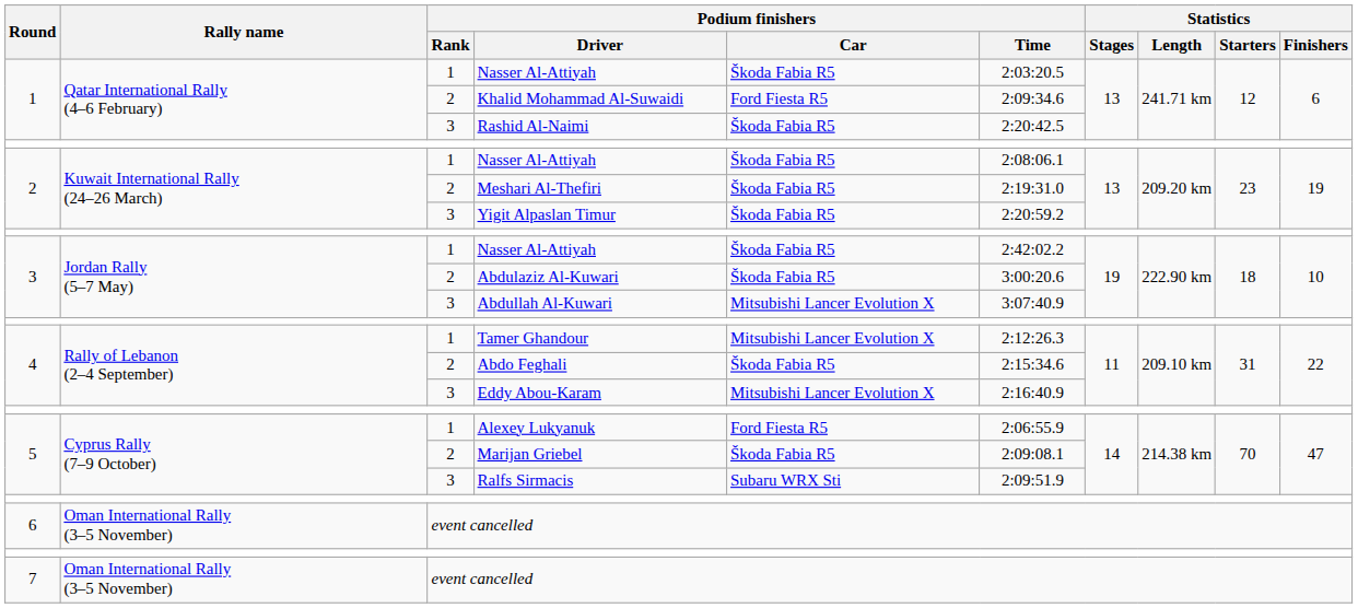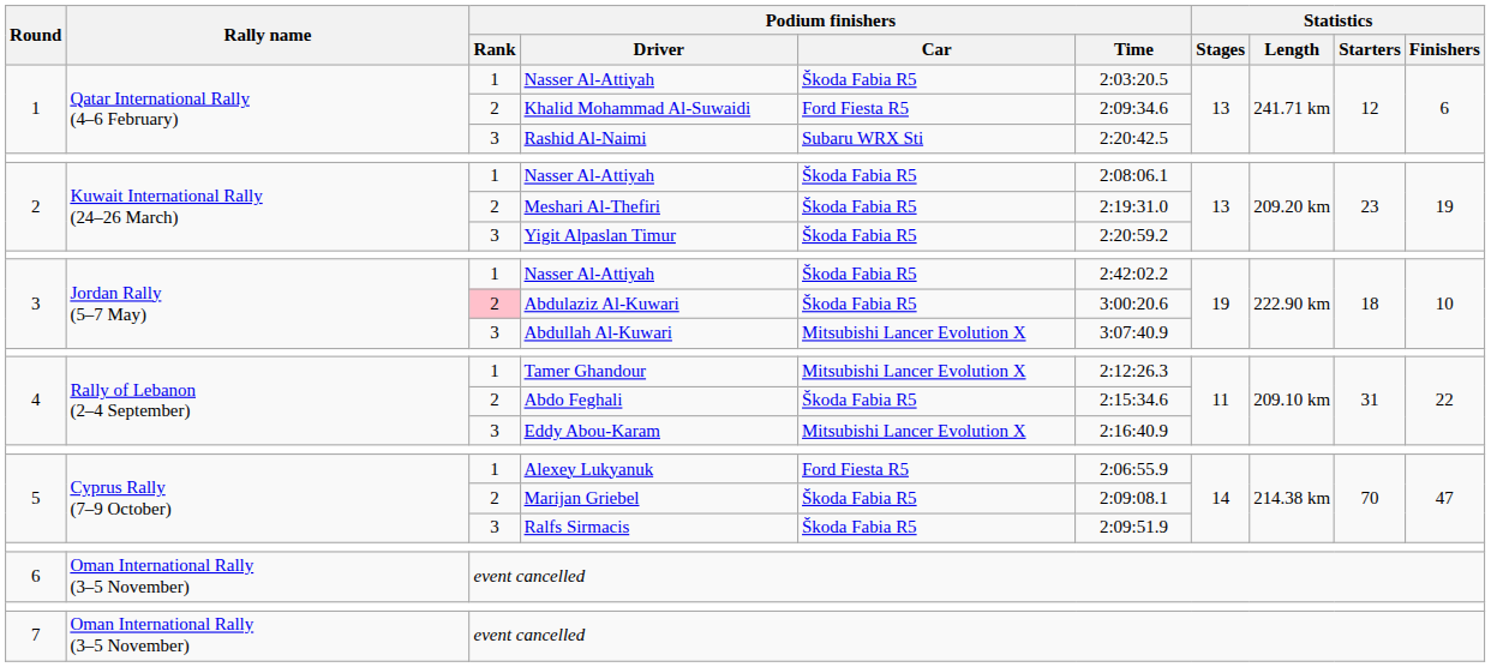 <table class="wikitable" style="font-size:85%;">
 <tr>
 <th rowspan=2>Round</th>
 <th style="width:22em" rowspan=2>Rally name</th>
 <th colspan=4>Podium finishers</th>
 <th colspan=4>Statistics</th>
 </tr>
 <tr>
 <th>Rank</th>
 <th style="width:15em">Driver</th>
 <th style="width:15em">Car</th>
 <th style="width:6em">Time</th>
 <th>Stages</th>
 <th>Length</th>
 <th>Starters</th>
 <th>Finishers</th>
 </tr>
 <tr>
 <td rowspan=3 align=center>1</td>
 <td rowspan=3> <a href='#'>Qatar International Rally</a><br>(4–6 February)</td>
 <td align=center>1</td>
 <td> <a href='#'>Nasser Al-Attiyah</a></td>
 <td><a href='#'>Škoda Fabia R5</a></td>
 <td align=center>2:03:20.5</td>
 <td rowspan=3 align=center>13</td>
 <td rowspan=3 align=center>241.71 km</td>
 <td rowspan=3 align=center>12</td>
 <td rowspan=3 align=center>6</td>
 </tr>
 <tr>
 <td align=center>2</td>
 <td> <a href='#'>Khalid Mohammad Al-Suwaidi</a></td>
 <td><a href='#'>Ford Fiesta R5</a></td>
 <td align=center>2:09:34.6</td>
 </tr>
 <tr>
 <td align=center>3</td>
 <td> <a href='#'>Rashid Al-Naimi</a></td>
-<td><a href='#'>Škoda Fabia R5</a></td>
+<td><a href='#'>Subaru WRX Sti</a></td>
 <td align=center>2:20:42.5</td>
 </tr>
 <tr style="background:white;">
 <td colspan="12"></td>
 </tr>
 <tr>
 <td rowspan=3 align=center>2</td>
 <td rowspan=3> <a href='#'>Kuwait International Rally</a><br>(24–26 March)</td>
 <td align=center>1</td>
 <td> <a href='#'>Nasser Al-Attiyah</a></td>
 <td><a href='#'>Škoda Fabia R5</a></td>
 <td align=center>2:08:06.1</td>
 <td rowspan=3 align=center>13</td>
 <td rowspan=3 align=center>209.20 km</td>
 <td rowspan=3 align=center>23</td>
 <td rowspan=3 align=center>19</td>
 </tr>
 <tr>
 <td align=center>2</td>
 <td> <a href='#'>Meshari Al-Thefiri</a></td>
 <td><a href='#'>Škoda Fabia R5</a></td>
 <td align=center>2:19:31.0</td>
 </tr>
 <tr>
 <td align=center>3</td>
 <td> <a href='#'>Yigit Alpaslan Timur</a></td>
 <td><a href='#'>Škoda Fabia R5</a></td>
 <td align=center>2:20:59.2</td>
 </tr>
 <tr style="background:white;">
 <td colspan="12"></td>
 </tr>
 <tr>
 <td rowspan=3 align=center>3</td>
 <td rowspan=3> <a href='#'>Jordan Rally</a><br>(5–7 May)</td>
 <td align=center>1</td>
 <td> <a href='#'>Nasser Al-Attiyah</a></td>
 <td><a href='#'>Škoda Fabia R5</a></td>
 <td align=center>2:42:02.2</td>
 <td rowspan=3 align=center>19</td>
 <td rowspan=3 align=center>222.90 km</td>
 <td rowspan=3 align=center>18</td>
 <td rowspan=3 align=center>10</td>
 </tr>
 <tr>
-<td align=center>2</td>
+<td align=center style="background: pink;">2</td>
 <td> <a href='#'>Abdulaziz Al-Kuwari</a></td>
 <td><a href='#'>Škoda Fabia R5</a></td>
 <td align=center>3:00:20.6</td>
 </tr>
 <tr>
 <td align=center>3</td>
 <td> <a href='#'>Abdullah Al-Kuwari</a></td>
 <td><a href='#'>Mitsubishi Lancer Evolution X</a></td>
 <td align=center>3:07:40.9</td>
 </tr>
 <tr style="background:white;">
 <td colspan="12"></td>
 </tr>
 <tr>
 <td rowspan=3 align=center>4</td>
 <td rowspan=3> <a href='#'>Rally of Lebanon</a><br>(2–4 September)</td>
 <td align=center>1</td>
 <td> <a href='#'>Tamer Ghandour</a></td>
 <td><a href='#'>Mitsubishi Lancer Evolution X</a></td>
 <td align=center>2:12:26.3</td>
 <td rowspan=3 align=center>11</td>
 <td rowspan=3 align=center>209.10 km</td>
 <td rowspan=3 align=center>31</td>
 <td rowspan=3 align=center>22</td>
 </tr>
 <tr>
 <td align=center>2</td>
 <td> <a href='#'>Abdo Feghali</a></td>
 <td><a href='#'>Škoda Fabia R5</a></td>
 <td align=center>2:15:34.6</td>
 </tr>
 <tr>
 <td align=center>3</td>
 <td> <a href='#'>Eddy Abou-Karam</a></td>
 <td><a href='#'>Mitsubishi Lancer Evolution X</a></td>
 <td align=center>2:16:40.9</td>
 </tr>
 <tr style="background:white;">
 <td colspan="12"></td>
 </tr>
 <tr>
 <td rowspan=3 align=center>5</td>
 <td rowspan=3> <a href='#'>Cyprus Rally</a><br>(7–9 October)</td>
 <td align=center>1</td>
 <td> <a href='#'>Alexey Lukyanuk</a></td>
 <td><a href='#'>Ford Fiesta R5</a></td>
 <td align=center>2:06:55.9</td>
 <td rowspan=3 align=center>14</td>
 <td rowspan=3 align=center>214.38 km</td>
 <td rowspan=3 align=center>70</td>
 <td rowspan=3 align=center>47</td>
 </tr>
 <tr>
 <td align=center>2</td>
 <td> <a href='#'>Marijan Griebel</a></td>
 <td><a href='#'>Škoda Fabia R5</a></td>
 <td align=center>2:09:08.1</td>
 </tr>
 <tr>
 <td align=center>3</td>
 <td> <a href='#'>Ralfs Sirmacis</a></td>
-<td><a href='#'>Subaru WRX Sti</a></td>
+<td><a href='#'>Škoda Fabia R5</a></td>
 <td align=center>2:09:51.9</td>
 </tr>
 <tr style="background:white;">
 <td colspan="12"></td>
 </tr>
 <tr>
 <td align=center>6</td>
 <td> <a href='#'>Oman International Rally</a><br>(3–5 November)</td>
 <td colspan="8"><em>event cancelled</em></td>
 </tr>
 <tr style="background:white;">
 <td colspan="12"></td>
 </tr>
 <tr>
 <td align=center>7</td>
 <td> <a href='#'>Oman International Rally</a><br>(3–5 November)</td>
 <td colspan="8"><em>event cancelled</em></td>
 </tr>
 </table>
